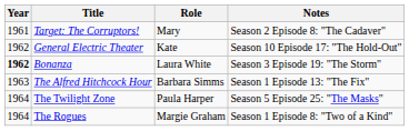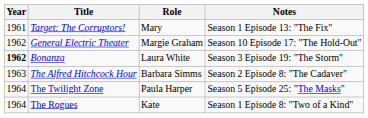 <table class="wikitable sortable">
 <tr>
 <th>Year</th>
 <th>Title</th>
 <th>Role</th>
 <th>Notes</th>
 </tr>
 <tr>
 <td>1961</td>
 <td><em><a href='#'>Target: The Corruptors!</a></em></td>
 <td>Mary</td>
-<td>Season 2 Episode 8: "The Cadaver"</td>
+<td>Season 1 Episode 13: "The Fix"</td>
 </tr>
 <tr>
 <td>1962</td>
 <td><em><a href='#'>General Electric Theater</a></em></td>
-<td>Kate</td>
+<td>Margie Graham</td>
 <td>Season 10 Episode 17: "The Hold-Out"</td>
 </tr>
 <tr>
 <td><strong>1962</strong></td>
 <td><em><a href='#'>Bonanza</a></em></td>
 <td>Laura White</td>
 <td>Season 3 Episode 19: "The Storm"</td>
 </tr>
 <tr>
 <td>1963</td>
 <td><em><a href='#'>The Alfred Hitchcock Hour</a></em></td>
 <td>Barbara Simms</td>
-<td>Season 1 Episode 13: "The Fix"</td>
+<td>Season 2 Episode 8: "The Cadaver"</td>
 </tr>
 <tr>
 <td>1964</td>
 <td><em><a href='#'></em>The Twilight Zone<em></a></em></td>
 <td>Paula Harper</td>
 <td>Season 5 Episode 25: "<a href='#'>The Masks</a>"</td>
 </tr>
 <tr>
 <td>1964</td>
 <td><em><a href='#'></em>The Rogues<em></a></em></td>
-<td>Margie Graham</td>
+<td>Kate</td>
 <td>Season 1 Episode 8: "Two of a Kind"</td>
 </tr>
 </table>
